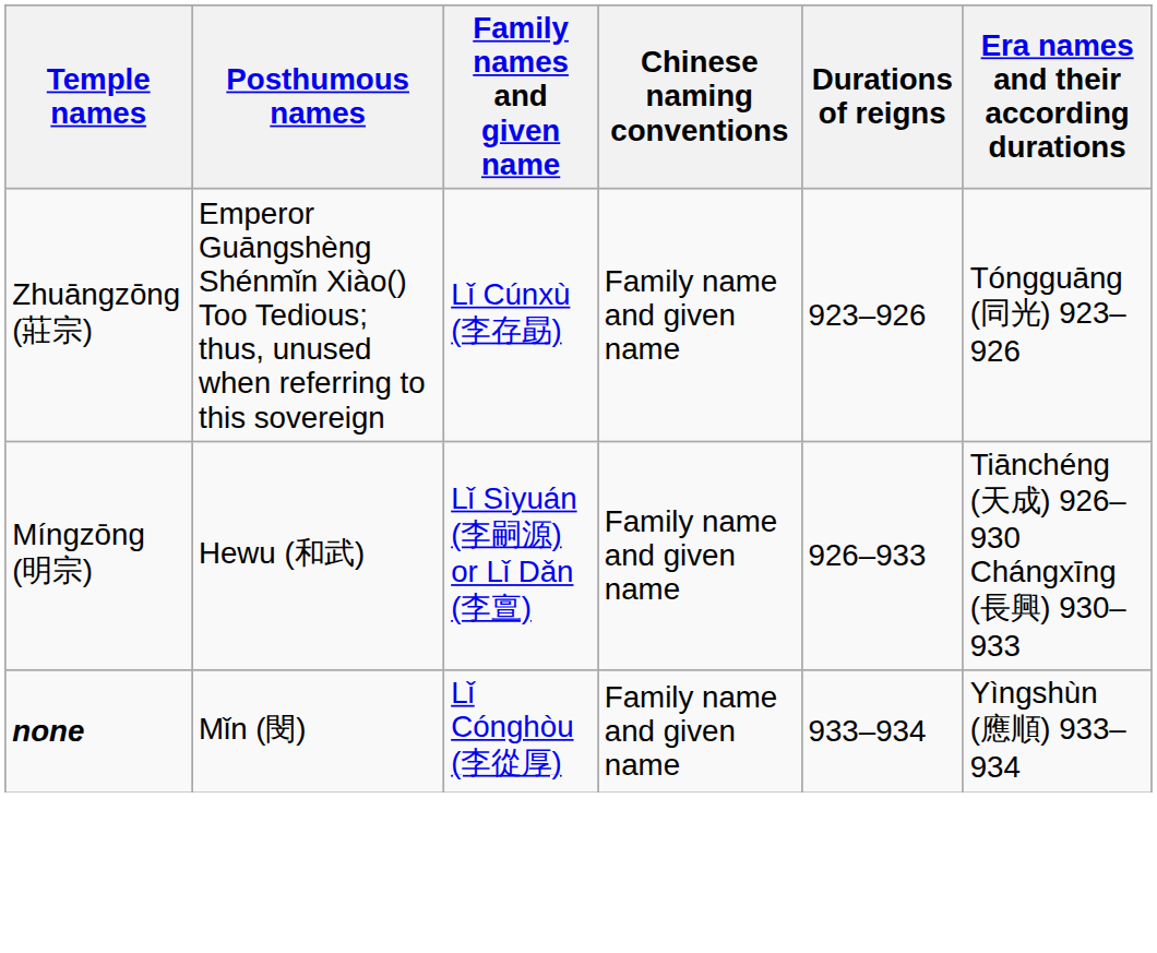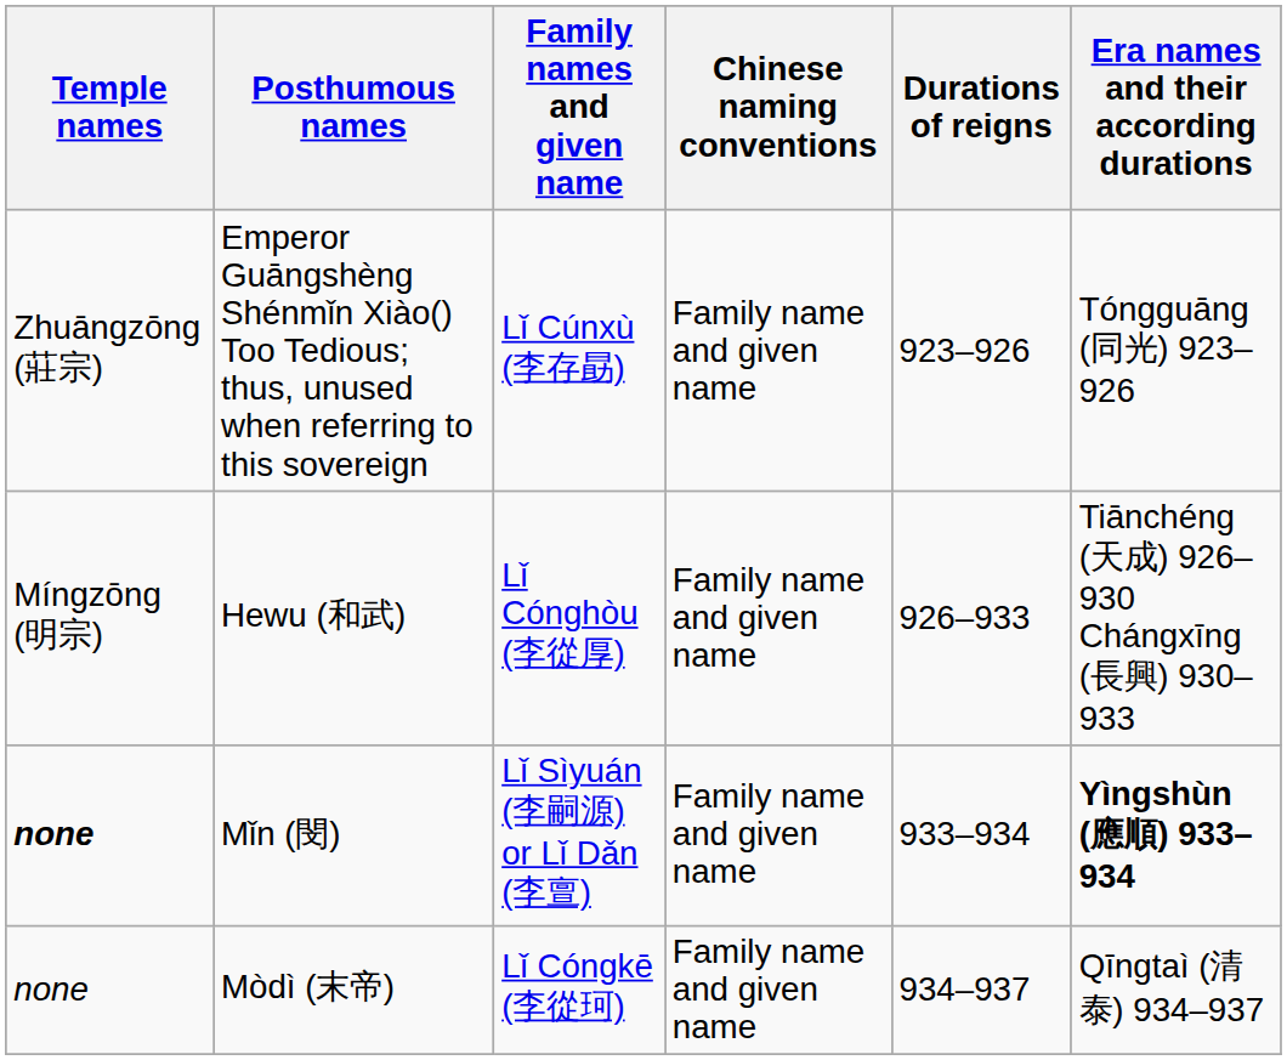 <table class="wikitable">
 <tr style="background:#efefef;">
 <th><a href='#'>Temple names</a></th>
 <th><a href='#'>Posthumous names</a></th>
 <th><a href='#'>Family names</a> and <a href='#'>given name</a></th>
 <th>Chinese naming conventions</th>
 <th>Durations of reigns</th>
 <th><a href='#'>Era names</a> and their according durations</th>
 </tr>
 <tr>
 <td>Zhuāngzōng (莊宗)</td>
 <td>Emperor Guāngshèng Shénmǐn Xiào() Too Tedious; thus, unused when referring to this sovereign</td>
 <td><a href='#'>Lǐ Cúnxù (李存勗)</a></td>
 <td>Family name and given name</td>
 <td>923–926</td>
 <td>Tóngguāng (同光) 923–926</td>
 </tr>
 <tr>
 <td>Míngzōng (明宗)</td>
 <td>Hewu (和武)</td>
-<td><a href='#'>Lǐ Sìyuán (李嗣源) or Lǐ Dǎn (李亶)</a></td>
+<td><a href='#'>Lǐ Cónghòu (李從厚)</a></td>
 <td>Family name and given name</td>
 <td>926–933</td>
 <td>Tiānchéng (天成) 926–930<br> Chángxīng (長興) 930–933</td>
 </tr>
 <tr>
 <td><strong><em>none</em></strong></td>
 <td>Mǐn (閔)</td>
-<td><a href='#'>Lǐ Cónghòu (李從厚)</a></td>
+<td><a href='#'>Lǐ Sìyuán (李嗣源) or Lǐ Dǎn (李亶)</a></td>
 <td>Family name and given name</td>
 <td>933–934</td>
-<td>Yìngshùn (應順) 933–934</td>
+<td><strong>Yìngshùn (應順) 933–934</strong></td>
+</tr>
+<tr>
+<td><em>none</em></td>
+<td>Mòdì (末帝)</td>
+<td><a href='#'>Lǐ Cóngkē (李從珂)</a></td>
+<td>Family name and given name</td>
+<td>934–937</td>
+<td>Qīngtaì (清泰) 934–937</td>
 </tr>
 </table>
